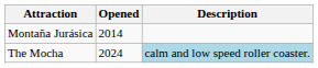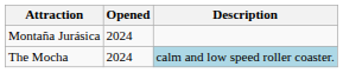 <table class="wikitable sortable">
 <tr>
 <th>Attraction</th>
 <th>Opened</th>
 <th>Description</th>
 </tr>
 <tr>
 <td>Montaña Jurásica</td>
-<td>2014</td>
+<td>2024</td>
 <td></td>
 </tr>
 <tr>
 <td>The Mocha</td>
 <td>2024</td>
 <td style="background: lightblue;">calm and low speed roller coaster.</td>
 </tr>
 </table>
